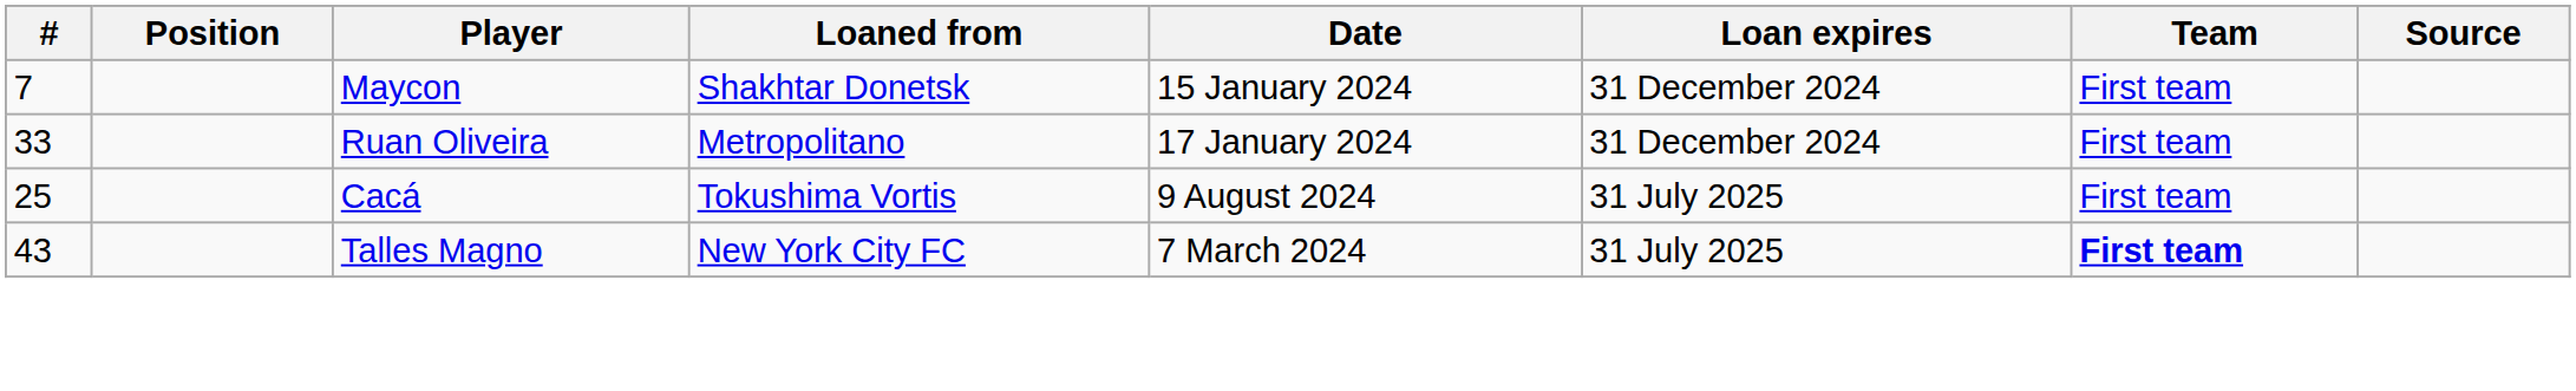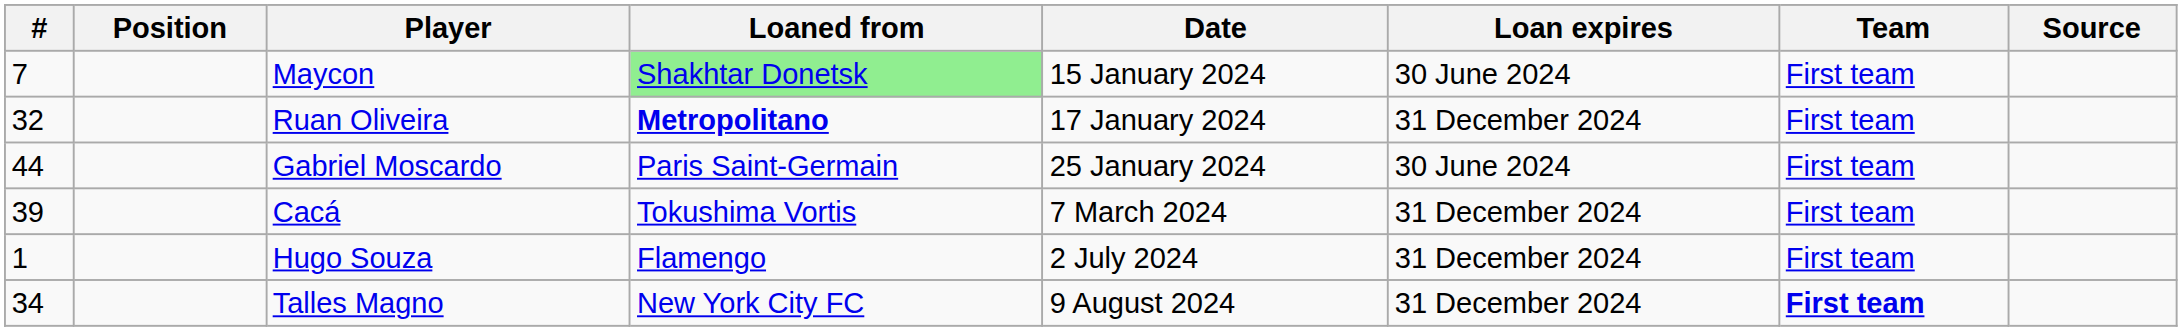 <table class="wikitable sortable" style="width:90%; text-align:center; font-size:95%; text-align:left;">
 <tr>
 <th><strong>#</strong></th>
 <th><strong>Position </strong></th>
 <th><strong>Player </strong></th>
 <th><strong>Loaned from</strong></th>
 <th><strong>Date </strong></th>
 <th><strong>Loan expires </strong></th>
 <th><strong>Team</strong></th>
 <th><strong>Source</strong></th>
 </tr>
 <tr>
 <td>7</td>
 <td></td>
 <td> <a href='#'>Maycon</a></td>
-<td> <a href='#'>Shakhtar Donetsk</a></td>
+<td style="background: lightgreen;"> <a href='#'>Shakhtar Donetsk</a></td>
 <td>15 January 2024</td>
-<td>31 December 2024</td>
+<td>30 June 2024</td>
 <td><a href='#'>First team</a></td>
 <td></td>
 </tr>
 <tr>
-<td>33</td>
+<td>32</td>
 <td></td>
 <td> <a href='#'>Ruan Oliveira</a></td>
-<td> <a href='#'>Metropolitano</a></td>
+<td><strong> <a href='#'>Metropolitano</a></strong></td>
 <td>17 January 2024</td>
 <td>31 December 2024</td>
 <td><a href='#'>First team</a></td>
 <td></td>
 </tr>
 <tr>
-<td>25</td>
+<td>44</td>
 <td></td>
-<td> <a href='#'>Cacá</a></td>
-<td> <a href='#'>Tokushima Vortis</a></td>
-<td>9 August 2024</td>
-<td>31 July 2025</td>
+<td> <a href='#'>Gabriel Moscardo</a></td>
+<td> <a href='#'>Paris Saint-Germain</a></td>
+<td>25 January 2024</td>
+<td>30 June 2024</td>
 <td><a href='#'>First team</a></td>
 <td></td>
 </tr>
 <tr>
-<td>43</td>
+<td>39</td>
+<td></td>
+<td> <a href='#'>Cacá</a></td>
+<td> <a href='#'>Tokushima Vortis</a></td>
+<td>7 March 2024</td>
+<td>31 December 2024</td>
+<td><a href='#'>First team</a></td>
+<td></td>
+</tr>
+<tr>
+<td>1</td>
+<td></td>
+<td> <a href='#'>Hugo Souza</a></td>
+<td> <a href='#'>Flamengo</a></td>
+<td>2 July 2024</td>
+<td>31 December 2024</td>
+<td><a href='#'>First team</a></td>
+<td></td>
+</tr>
+<tr>
+<td>34</td>
 <td></td>
 <td> <a href='#'>Talles Magno</a></td>
 <td> <a href='#'>New York City FC</a></td>
-<td>7 March 2024</td>
-<td>31 July 2025</td>
+<td>9 August 2024</td>
+<td>31 December 2024</td>
 <td><strong><a href='#'>First team</a></strong></td>
 <td></td>
 </tr>
 </table>
